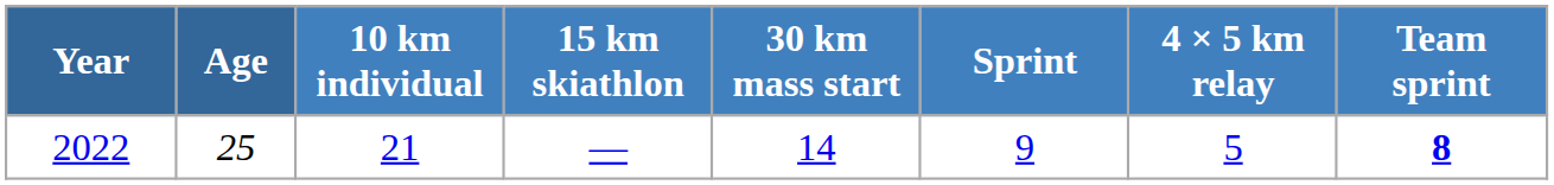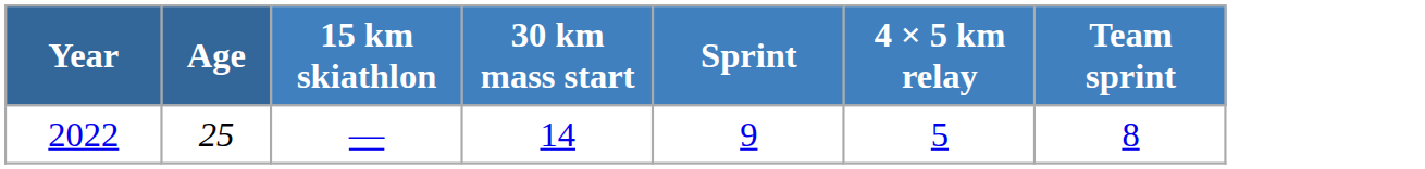 <table class="wikitable" style="font-size:95%; text-align:center; border:grey solid 1px; border-collapse:collapse; background:#ffffff;">
 <tr>
 <th style="background-color:#369; color:white; width:60px;"> Year </th>
 <th style="background-color:#369; color:white; width:40px;"> Age </th>
-<th style="background-color:#4180be; color:white; width:75px;"> 10 km <br> individual </th>
 <th style="background-color:#4180be; color:white; width:75px;"> 15 km <br> skiathlon </th>
 <th style="background-color:#4180be; color:white; width:75px;"> 30 km <br> mass start </th>
 <th style="background-color:#4180be; color:white; width:75px;"> Sprint </th>
 <th style="background-color:#4180be; color:white; width:75px;"> 4 × 5 km <br> relay </th>
 <th style="background-color:#4180be; color:white; width:75px;"> Team <br> sprint </th>
 </tr>
 <tr>
 <td><a href='#'>2022</a></td>
 <td><em>25</em></td>
-<td><a href='#'>21</a></td>
 <td><a href='#'>—</a></td>
 <td><a href='#'>14</a></td>
 <td><a href='#'>9</a></td>
 <td><a href='#'>5</a></td>
-<td><strong><a href='#'>8</a></strong></td>
+<td><a href='#'>8</a></td>
 </tr>
 </table>
